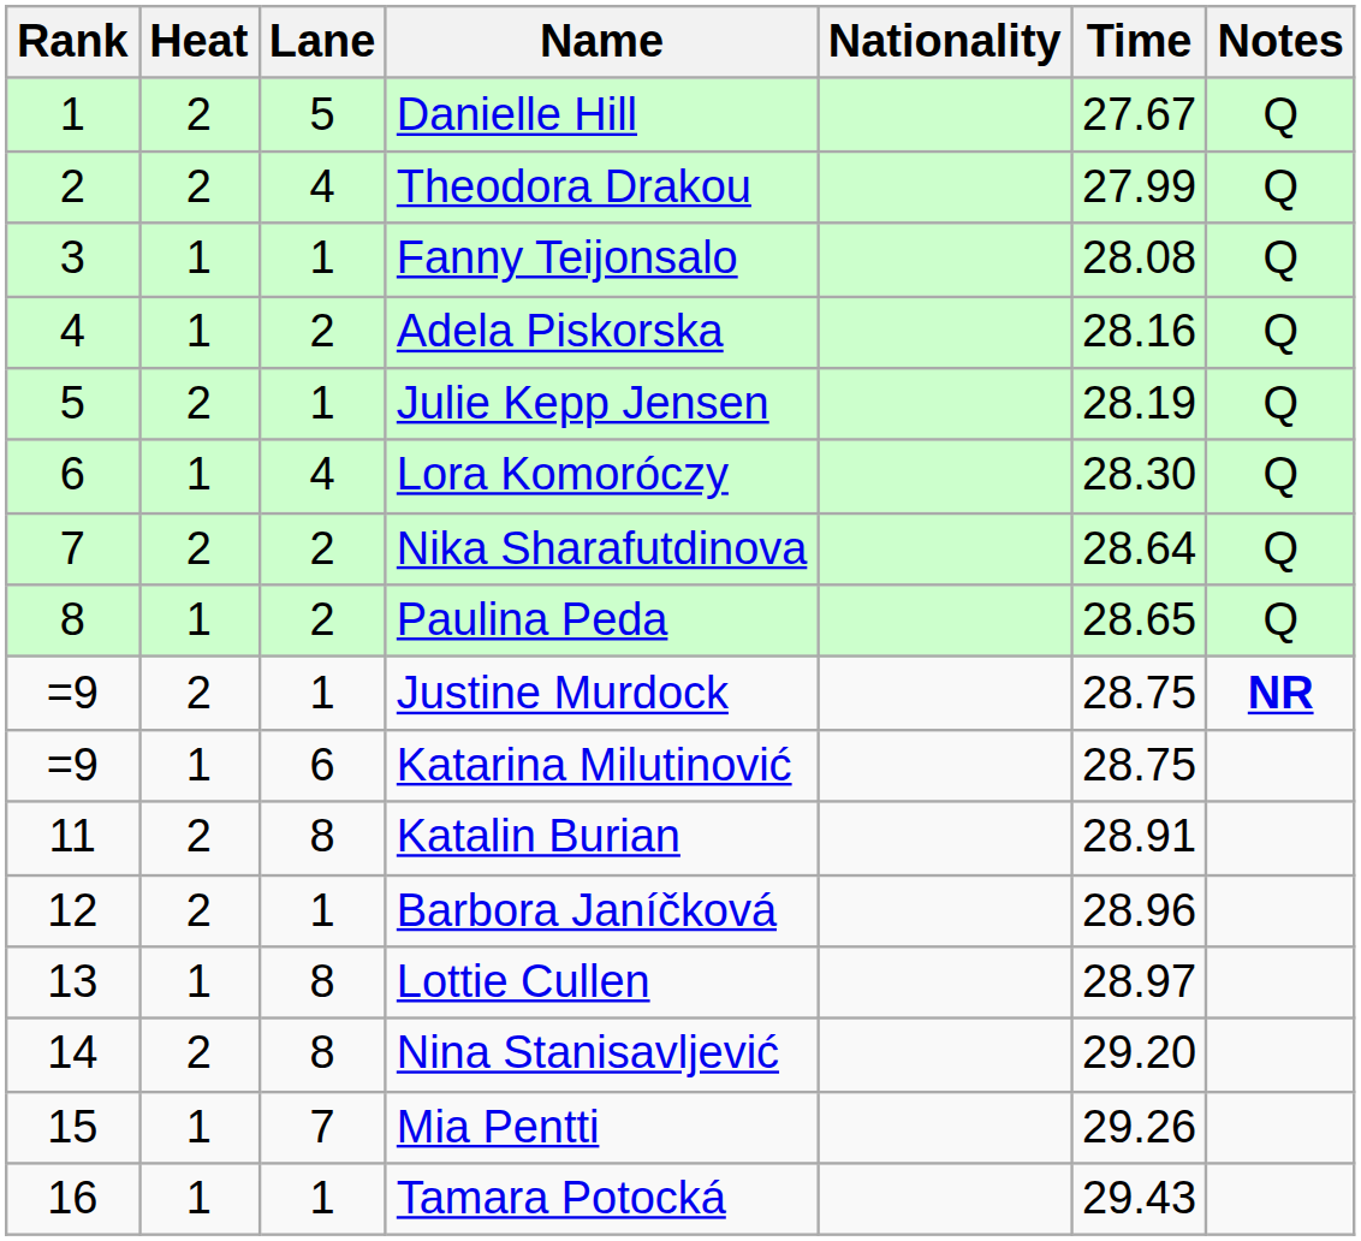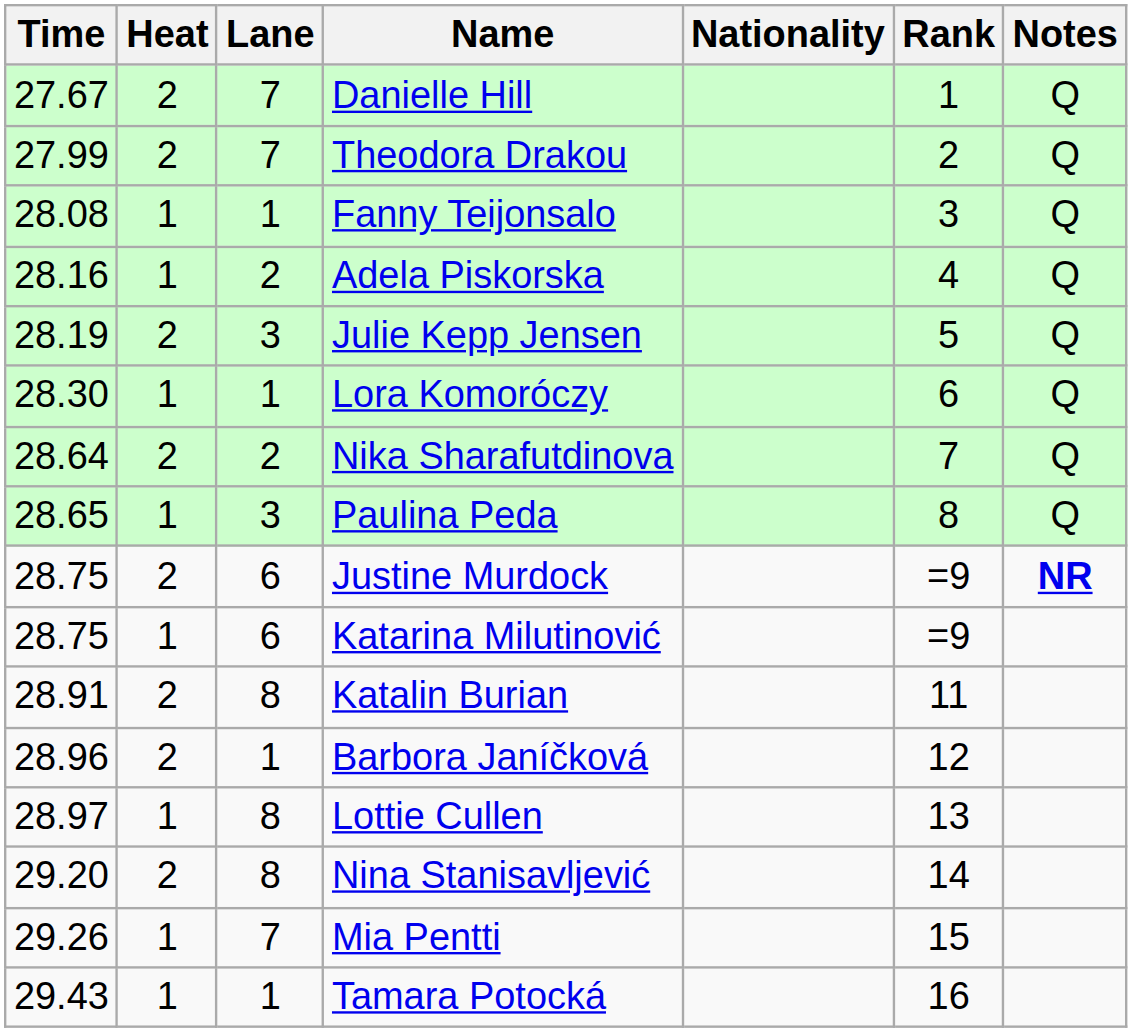 <table class="wikitable sortable" style="text-align:center">
 <tr>
-<th>Rank</th>
+<th>Time</th>
 <th>Heat</th>
 <th>Lane</th>
 <th>Name</th>
 <th>Nationality</th>
-<th>Time</th>
+<th>Rank</th>
 <th>Notes</th>
 </tr>
 <tr bgcolor=ccffcc>
-<td>1</td>
+<td>27.67</td>
 <td>2</td>
-<td>5</td>
+<td>7</td>
 <td align=left><a href='#'>Danielle Hill</a></td>
 <td align=left></td>
-<td>27.67</td>
+<td>1</td>
 <td>Q</td>
 </tr>
 <tr bgcolor=ccffcc>
+<td>27.99</td>
 <td>2</td>
-<td>2</td>
-<td>4</td>
+<td>7</td>
 <td align=left><a href='#'>Theodora Drakou</a></td>
 <td align=left></td>
-<td>27.99</td>
+<td>2</td>
 <td>Q</td>
 </tr>
 <tr bgcolor=ccffcc>
-<td>3</td>
+<td>28.08</td>
 <td>1</td>
 <td>1</td>
 <td align=left><a href='#'>Fanny Teijonsalo</a></td>
 <td align=left></td>
-<td>28.08</td>
+<td>3</td>
 <td>Q</td>
 </tr>
 <tr bgcolor=ccffcc>
-<td>4</td>
+<td>28.16</td>
 <td>1</td>
 <td>2</td>
 <td align=left><a href='#'>Adela Piskorska</a></td>
 <td align=left></td>
-<td>28.16</td>
+<td>4</td>
 <td>Q</td>
 </tr>
 <tr bgcolor=ccffcc>
-<td>5</td>
+<td>28.19</td>
 <td>2</td>
-<td>1</td>
+<td>3</td>
 <td align=left><a href='#'>Julie Kepp Jensen</a></td>
 <td align=left></td>
-<td>28.19</td>
+<td>5</td>
 <td>Q</td>
 </tr>
 <tr bgcolor=ccffcc>
-<td>6</td>
+<td>28.30</td>
 <td>1</td>
-<td>4</td>
+<td>1</td>
 <td align=left><a href='#'>Lora Komoróczy</a></td>
 <td align=left></td>
-<td>28.30</td>
+<td>6</td>
 <td>Q</td>
 </tr>
 <tr bgcolor=ccffcc>
-<td>7</td>
+<td>28.64</td>
 <td>2</td>
 <td>2</td>
 <td align=left><a href='#'>Nika Sharafutdinova</a></td>
 <td align=left></td>
-<td>28.64</td>
+<td>7</td>
 <td>Q</td>
 </tr>
 <tr bgcolor=ccffcc>
-<td>8</td>
+<td>28.65</td>
 <td>1</td>
-<td>2</td>
+<td>3</td>
 <td align=left><a href='#'>Paulina Peda</a></td>
 <td align=left></td>
-<td>28.65</td>
+<td>8</td>
 <td>Q</td>
 </tr>
 <tr>
-<td>=9</td>
+<td>28.75</td>
 <td>2</td>
-<td>1</td>
+<td>6</td>
 <td align=left><a href='#'>Justine Murdock</a></td>
 <td align=left></td>
-<td>28.75</td>
+<td>=9</td>
 <td><strong><a href='#'>NR</a></strong></td>
 </tr>
 <tr>
-<td>=9</td>
+<td>28.75</td>
 <td>1</td>
 <td>6</td>
 <td align=left><a href='#'>Katarina Milutinović</a></td>
 <td align=left></td>
-<td>28.75</td>
+<td>=9</td>
 <td></td>
 </tr>
 <tr>
-<td>11</td>
+<td>28.91</td>
 <td>2</td>
 <td>8</td>
 <td align=left><a href='#'>Katalin Burian</a></td>
 <td align=left></td>
-<td>28.91</td>
+<td>11</td>
 <td></td>
 </tr>
 <tr>
-<td>12</td>
+<td>28.96</td>
 <td>2</td>
 <td>1</td>
 <td align=left><a href='#'>Barbora Janíčková</a></td>
 <td align=left></td>
-<td>28.96</td>
+<td>12</td>
 <td></td>
 </tr>
 <tr>
-<td>13</td>
+<td>28.97</td>
 <td>1</td>
 <td>8</td>
 <td align=left><a href='#'>Lottie Cullen</a></td>
 <td align=left></td>
-<td>28.97</td>
+<td>13</td>
 <td></td>
 </tr>
 <tr>
-<td>14</td>
+<td>29.20</td>
 <td>2</td>
 <td>8</td>
 <td align=left><a href='#'>Nina Stanisavljević</a></td>
 <td align=left></td>
-<td>29.20</td>
+<td>14</td>
 <td></td>
 </tr>
 <tr>
-<td>15</td>
+<td>29.26</td>
 <td>1</td>
 <td>7</td>
 <td align=left><a href='#'>Mia Pentti</a></td>
 <td align=left></td>
-<td>29.26</td>
+<td>15</td>
 <td></td>
 </tr>
 <tr>
-<td>16</td>
+<td>29.43</td>
 <td>1</td>
 <td>1</td>
 <td align=left><a href='#'>Tamara Potocká</a></td>
 <td align=left></td>
-<td>29.43</td>
+<td>16</td>
 <td></td>
 </tr>
 </table>
